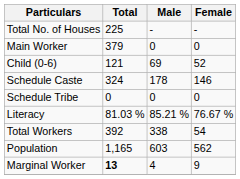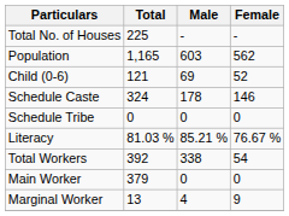 <table class="wikitable sortable">
 <tr>
 <th>Particulars</th>
 <th>Total</th>
 <th>Male</th>
 <th>Female</th>
 </tr>
 <tr>
 <td>Total No. of Houses</td>
 <td>225</td>
 <td>-</td>
 <td>-</td>
 </tr>
 <tr>
-<td>Main Worker</td>
-<td>379</td>
-<td>0</td>
-<td>0</td>
+<td>Population</td>
+<td>1,165</td>
+<td>603</td>
+<td>562</td>
 </tr>
 <tr>
 <td>Child (0-6)</td>
 <td>121</td>
 <td>69</td>
 <td>52</td>
 </tr>
 <tr>
 <td>Schedule Caste</td>
 <td>324</td>
 <td>178</td>
 <td>146</td>
 </tr>
 <tr>
 <td>Schedule Tribe</td>
 <td>0</td>
 <td>0</td>
 <td>0</td>
 </tr>
 <tr>
 <td>Literacy</td>
 <td>81.03 %</td>
 <td>85.21 %</td>
 <td>76.67 %</td>
 </tr>
 <tr>
 <td>Total Workers</td>
 <td>392</td>
 <td>338</td>
 <td>54</td>
 </tr>
 <tr>
-<td>Population</td>
-<td>1,165</td>
-<td>603</td>
-<td>562</td>
+<td>Main Worker</td>
+<td>379</td>
+<td>0</td>
+<td>0</td>
 </tr>
 <tr>
 <td>Marginal Worker</td>
-<td><strong>13</strong></td>
+<td>13</td>
 <td>4</td>
 <td>9</td>
 </tr>
 <tr>
 </tr>
 </table>
